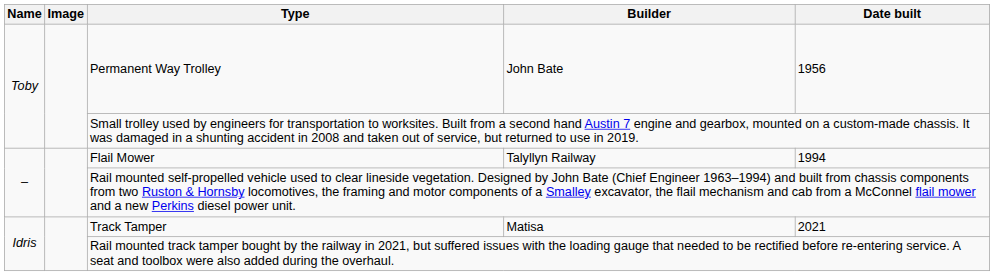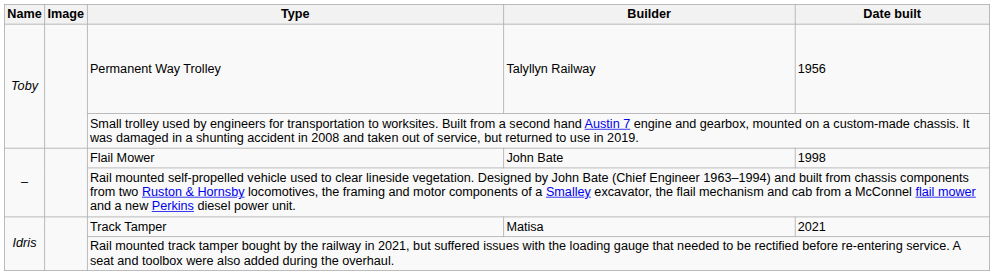 <table class="wikitable">
 <tr>
 <th>Name</th>
 <th>Image</th>
 <th>Type</th>
 <th>Builder</th>
 <th>Date built</th>
 </tr>
 <tr style="height:113px">
 <td rowspan=2 align="center"><em>Toby</em></td>
 <td rowspan=2 align="center"></td>
 <td>Permanent Way Trolley</td>
-<td>John Bate</td>
+<td>Talyllyn Railway</td>
 <td>1956</td>
 </tr>
 <tr>
 <td colspan=3>Small trolley used by engineers for transportation to worksites. Built from a second hand <a href='#'>Austin 7</a> engine and gearbox, mounted on a custom-made chassis. It was damaged in a shunting accident in 2008 and taken out of service, but returned to use in 2019.</td>
 </tr>
 <tr>
 <td rowspan=2 align="center">–</td>
 <td rowspan=2 align="center"></td>
 <td>Flail Mower</td>
-<td>Talyllyn Railway</td>
-<td>1994</td>
+<td>John Bate</td>
+<td>1998</td>
 </tr>
 <tr>
 <td colspan=3>Rail mounted self-propelled vehicle used to clear lineside vegetation. Designed by John Bate (Chief Engineer 1963–1994) and built from chassis components from two <a href='#'>Ruston & Hornsby</a> locomotives, the framing and motor components of a <a href='#'>Smalley</a> excavator, the flail mechanism and cab from a McConnel <a href='#'>flail mower</a> and a new <a href='#'>Perkins</a> diesel power unit.</td>
 </tr>
 <tr>
 <td rowspan=2 align="center"><em>Idris</em></td>
 <td rowspan="2"></td>
 <td> Track Tamper</td>
 <td>Matisa</td>
 <td>2021</td>
 </tr>
 <tr>
 <td colspan=3>Rail mounted track tamper bought by the railway in 2021, but suffered issues with the loading gauge that needed to be rectified before re-entering service. A seat and toolbox were also added during the overhaul.</td>
 </tr>
 </table>
